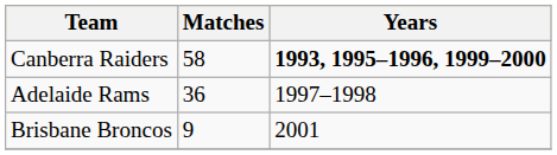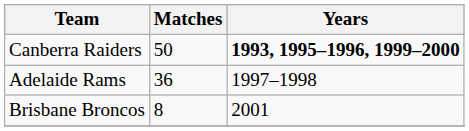 <table class="wikitable">
 <tr bgcolor=#bdb76b>
 <th>Team</th>
 <th>Matches</th>
 <th>Years</th>
 </tr>
 <tr>
 <td>Canberra Raiders</td>
-<td>58</td>
+<td>50</td>
 <td><strong>1993, 1995–1996, 1999–2000</strong></td>
 </tr>
 <tr>
 <td>Adelaide Rams</td>
 <td>36</td>
 <td>1997–1998</td>
 </tr>
 <tr>
 <td>Brisbane Broncos</td>
-<td>9</td>
+<td>8</td>
 <td>2001</td>
 </tr>
 <tr>
 </tr>
 </table>
